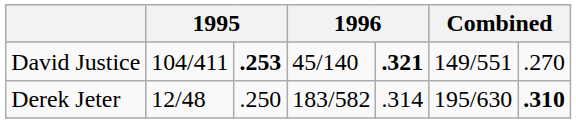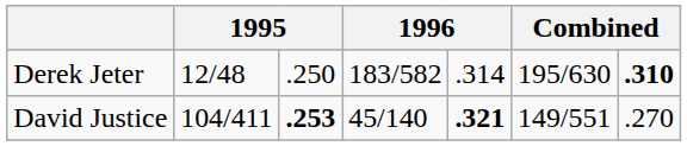 <table class="wikitable" style="margin-left:auto; margin-right:auto; border:none;">
 <tr>
 <th></th>
 <th colspan="2">1995</th>
 <th colspan="2">1996</th>
 <th colspan="2">Combined</th>
+</tr>
+<tr>
+<td>Derek Jeter</td>
+<td>12/48</td>
+<td>.250</td>
+<td>183/582</td>
+<td>.314</td>
+<td>195/630</td>
+<td><strong>.310</strong></td>
 </tr>
 <tr>
 <td>David Justice</td>
 <td>104/411</td>
 <td><strong>.253</strong></td>
 <td>45/140</td>
 <td><strong>.321</strong></td>
 <td>149/551</td>
 <td>.270</td>
 </tr>
-<tr>
-<td>Derek Jeter</td>
-<td>12/48</td>
-<td>.250</td>
-<td>183/582</td>
-<td>.314</td>
-<td>195/630</td>
-<td><strong>.310</strong></td>
-</tr>
 </table>
